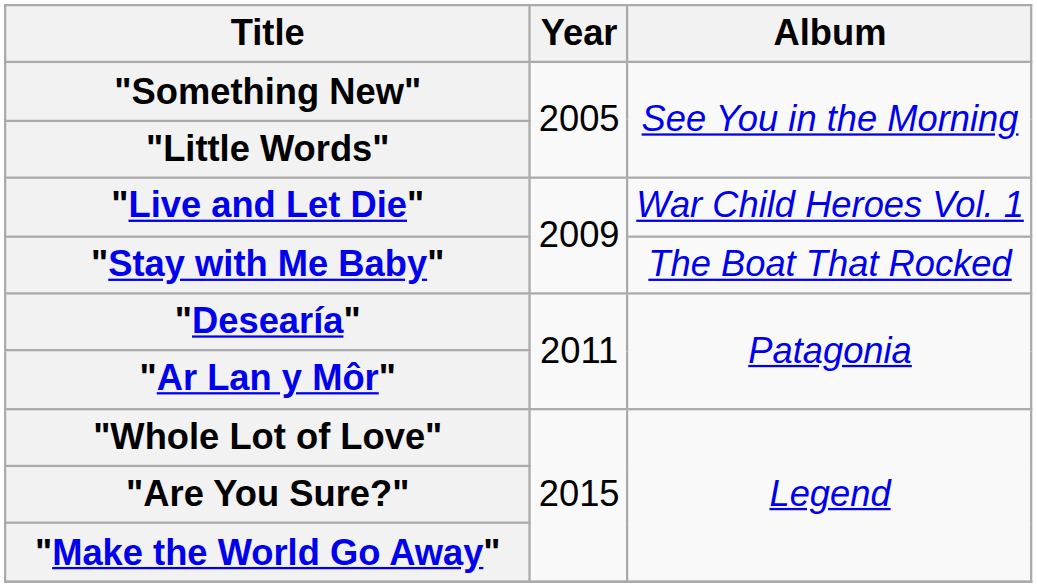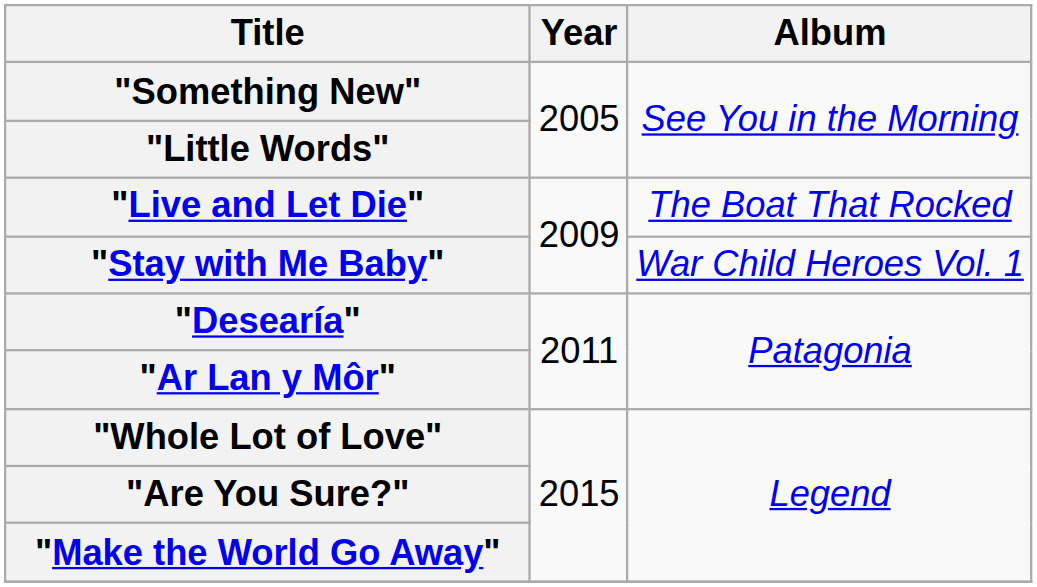 <table class="wikitable plainrowheaders" style="text-align:center;">
 <tr>
 <th scope="col" style="width:14em;">Title</th>
 <th scope="col">Year</th>
 <th scope="col">Album</th>
 </tr>
 <tr>
 <th scope="row">"Something New"<br></th>
 <td rowspan="2">2005</td>
 <td rowspan="2"><em><a href='#'>See You in the Morning</a></em></td>
 </tr>
 <tr>
 <th scope="row">"Little Words"<br></th>
 </tr>
 <tr>
 <th scope="row">"<a href='#'>Live and Let Die</a>"</th>
 <td rowspan="2">2009</td>
-<td><em><a href='#'>War Child Heroes Vol. 1</a></em></td>
+<td><em><a href='#'>The Boat That Rocked</a></em></td>
 </tr>
 <tr>
 <th scope="row">"<a href='#'>Stay with Me Baby</a>"</th>
-<td><em><a href='#'>The Boat That Rocked</a></em></td>
+<td><em><a href='#'>War Child Heroes Vol. 1</a></em></td>
 </tr>
 <tr>
 <th scope="row">"<a href='#'>Desearía</a>"</th>
 <td rowspan="2">2011</td>
 <td rowspan="2"><em><a href='#'>Patagonia</a></em></td>
 </tr>
 <tr>
 <th scope="row">"<a href='#'>Ar Lan y Môr</a>"</th>
 </tr>
 <tr>
 <th scope="row">"Whole Lot of Love"</th>
 <td rowspan="3">2015</td>
 <td rowspan="3"><em><a href='#'>Legend</a></em></td>
 </tr>
 <tr>
 <th scope="row">"Are You Sure?"</th>
 </tr>
 <tr>
 <th scope="row">"<a href='#'>Make the World Go Away</a>"</th>
 </tr>
 <tr>
 </tr>
 </table>
